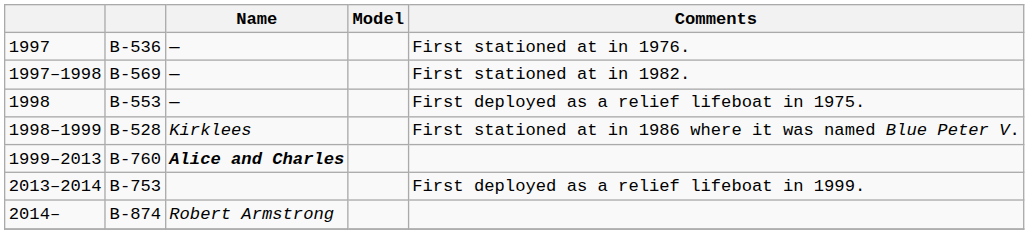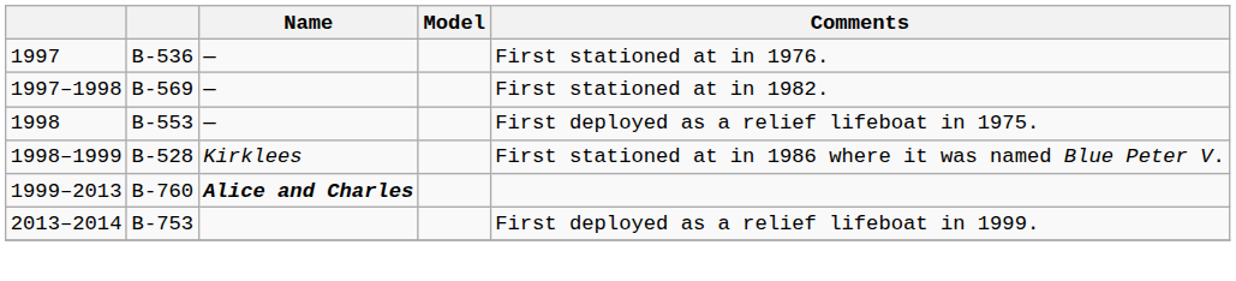 <table class="wikitable sortable">
 <tr>
 <th></th>
 <th></th>
 <th>Name</th>
 <th>Model</th>
 <th class=unsortable>Comments</th>
 </tr>
 <tr>
 <td>1997</td>
 <td>B-536</td>
 <td>—</td>
 <td></td>
 <td>First stationed at  in 1976.</td>
 </tr>
 <tr>
 <td>1997–1998</td>
 <td>B-569</td>
 <td>—</td>
 <td></td>
 <td>First stationed at  in 1982.</td>
 </tr>
 <tr>
 <td>1998</td>
 <td>B-553</td>
 <td>—</td>
 <td></td>
 <td>First deployed as a relief lifeboat in 1975.</td>
 </tr>
 <tr>
 <td>1998–1999</td>
 <td>B-528</td>
 <td><em>Kirklees</em></td>
 <td></td>
 <td>First stationed at  in 1986 where it was named <em>Blue Peter V</em>.</td>
 </tr>
 <tr>
 <td>1999–2013</td>
 <td>B-760</td>
 <td><strong><em>Alice and Charles</em></strong></td>
 <td></td>
 <td></td>
 </tr>
 <tr>
 <td>2013–2014</td>
 <td>B-753</td>
 <td></td>
 <td></td>
 <td>First deployed as a relief lifeboat in 1999.</td>
 </tr>
 <tr>
-<td>2014–</td>
-<td>B-874</td>
-<td><em>Robert Armstrong</em></td>
-<td></td>
-<td></td>
-</tr>
-<tr>
 </tr>
 </table>
